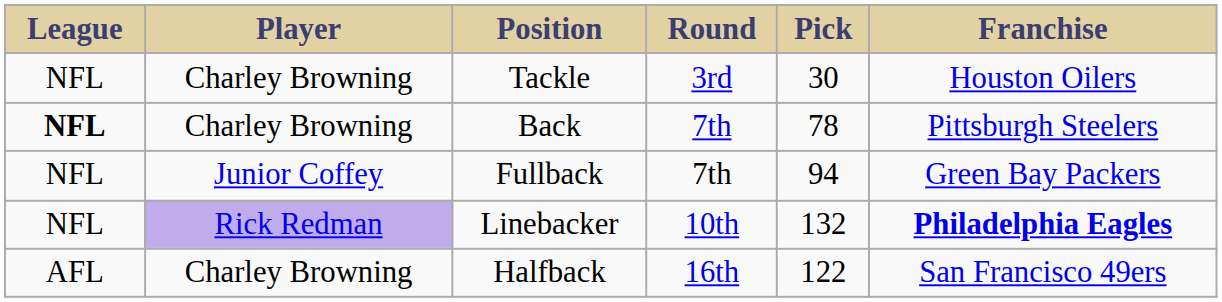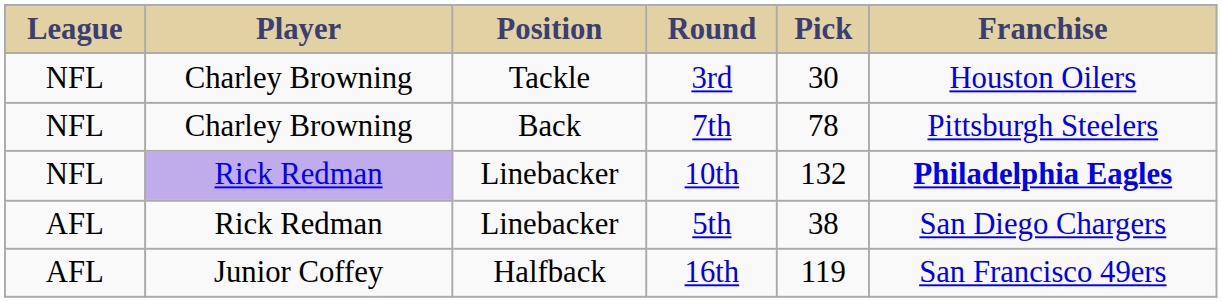 <table class="wikitable" style="width:50%;">
 <tr style="text-align:center; background:#e2d2a3; color:#3b3e72;">
 <td><strong>League</strong></td>
 <td><strong>Player</strong></td>
 <td><strong>Position</strong></td>
 <td><strong>Round</strong></td>
 <td><strong>Pick</strong></td>
 <td><strong>Franchise</strong></td>
 </tr>
 <tr style="text-align:center;" bgcolor="">
 <td>NFL</td>
 <td>Charley Browning</td>
 <td>Tackle</td>
 <td><a href='#'>3rd</a></td>
 <td>30</td>
 <td><a href='#'>Houston Oilers</a></td>
 </tr>
 <tr style="text-align:center;" bgcolor="">
-<td><strong>NFL</strong></td>
+<td>NFL</td>
 <td>Charley Browning</td>
 <td>Back</td>
 <td><a href='#'>7th</a></td>
 <td>78</td>
 <td><a href='#'>Pittsburgh Steelers</a></td>
-</tr>
-<tr style="text-align:center;" bgcolor="">
-<td>NFL</td>
-<td><a href='#'>Junior Coffey</a></td>
-<td>Fullback</td>
-<td>7th</td>
-<td>94</td>
-<td><a href='#'>Green Bay Packers</a></td>
 </tr>
 <tr style="text-align:center;" bgcolor="">
 <td>NFL</td>
 <td bgcolor="C0ACEA"><a href='#'>Rick Redman</a></td>
 <td>Linebacker</td>
 <td><a href='#'>10th</a></td>
 <td>132</td>
 <td><strong><a href='#'>Philadelphia Eagles</a></strong></td>
 </tr>
 <tr style="text-align:center;" bgcolor="">
 <td>AFL</td>
-<td>Charley Browning</td>
+<td>Rick Redman</td>
+<td>Linebacker</td>
+<td><a href='#'>5th</a></td>
+<td>38</td>
+<td><a href='#'>San Diego Chargers</a></td>
+</tr>
+<tr style="text-align:center;" bgcolor="">
+<td>AFL</td>
+<td>Junior Coffey</td>
 <td>Halfback</td>
 <td><a href='#'>16th</a></td>
-<td>122</td>
+<td>119</td>
 <td><a href='#'>San Francisco 49ers</a></td>
 </tr>
 </table>
